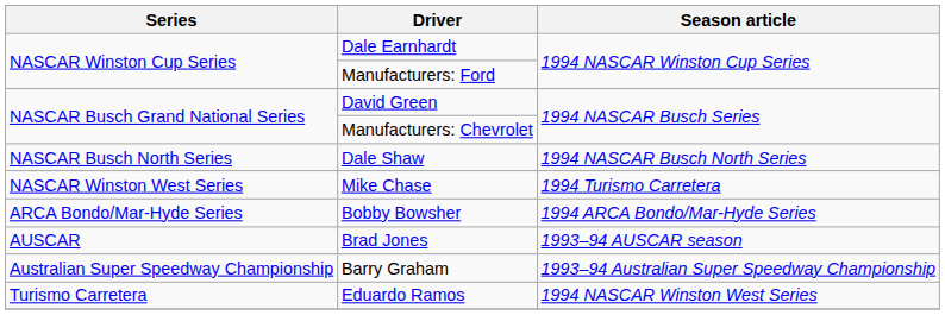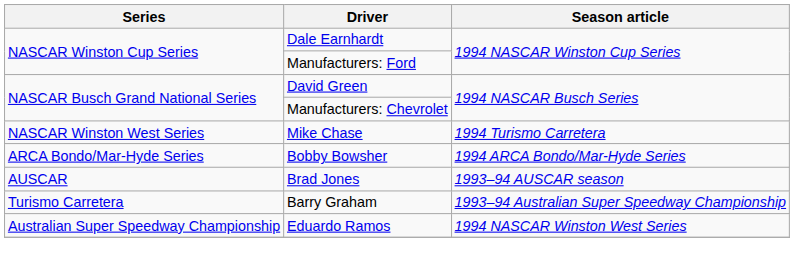 <table class="wikitable" style="font-size: 87%;">
 <tr>
 <th>Series</th>
 <th>Driver</th>
 <th>Season article</th>
 </tr>
 <tr>
 <td rowspan=2><a href='#'>NASCAR Winston Cup Series</a></td>
 <td> <a href='#'>Dale Earnhardt</a></td>
 <td rowspan=2><em><a href='#'>1994 NASCAR Winston Cup Series</a></em></td>
 </tr>
 <tr>
 <td>Manufacturers:  <a href='#'>Ford</a></td>
 </tr>
 <tr>
 <td rowspan=2><a href='#'>NASCAR Busch Grand National Series</a></td>
 <td> <a href='#'>David Green</a></td>
 <td rowspan=2><em><a href='#'>1994 NASCAR Busch Series</a></em></td>
 </tr>
 <tr>
 <td>Manufacturers:  <a href='#'>Chevrolet</a></td>
 </tr>
 <tr>
-<td><a href='#'>NASCAR Busch North Series</a></td>
-<td> <a href='#'>Dale Shaw</a></td>
-<td><em><a href='#'>1994 NASCAR Busch North Series</a></em></td>
-</tr>
-<tr>
 <td><a href='#'>NASCAR Winston West Series</a></td>
 <td> <a href='#'>Mike Chase</a></td>
 <td><em><a href='#'>1994 Turismo Carretera</a></em></td>
 </tr>
 <tr>
 <td><a href='#'>ARCA Bondo/Mar-Hyde Series</a></td>
 <td> <a href='#'>Bobby Bowsher</a></td>
 <td><em><a href='#'>1994 ARCA Bondo/Mar-Hyde Series</a></em></td>
 </tr>
 <tr>
 <td><a href='#'>AUSCAR</a></td>
 <td> <a href='#'>Brad Jones</a></td>
 <td><em><a href='#'>1993–94 AUSCAR season</a></em></td>
 </tr>
 <tr>
-<td><a href='#'>Australian Super Speedway Championship</a></td>
+<td><a href='#'>Turismo Carretera</a></td>
 <td> Barry Graham</td>
 <td><em><a href='#'>1993–94 Australian Super Speedway Championship</a></em></td>
 </tr>
 <tr>
-<td><a href='#'>Turismo Carretera</a></td>
+<td><a href='#'>Australian Super Speedway Championship</a></td>
 <td> <a href='#'>Eduardo Ramos</a></td>
 <td><em><a href='#'>1994 NASCAR Winston West Series</a></em></td>
 </tr>
 <tr>
 </tr>
 </table>
